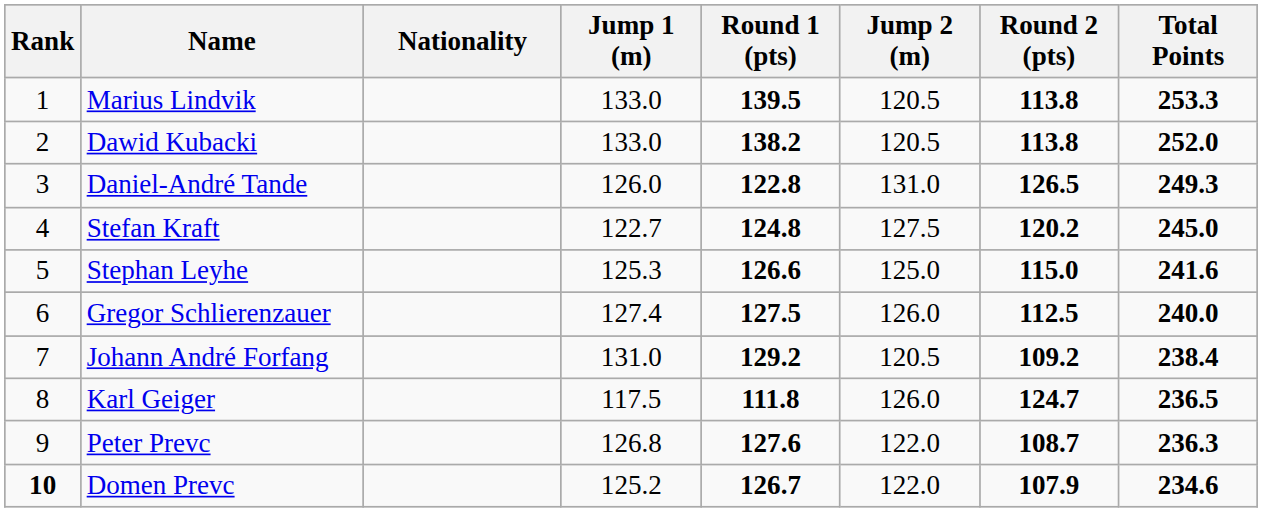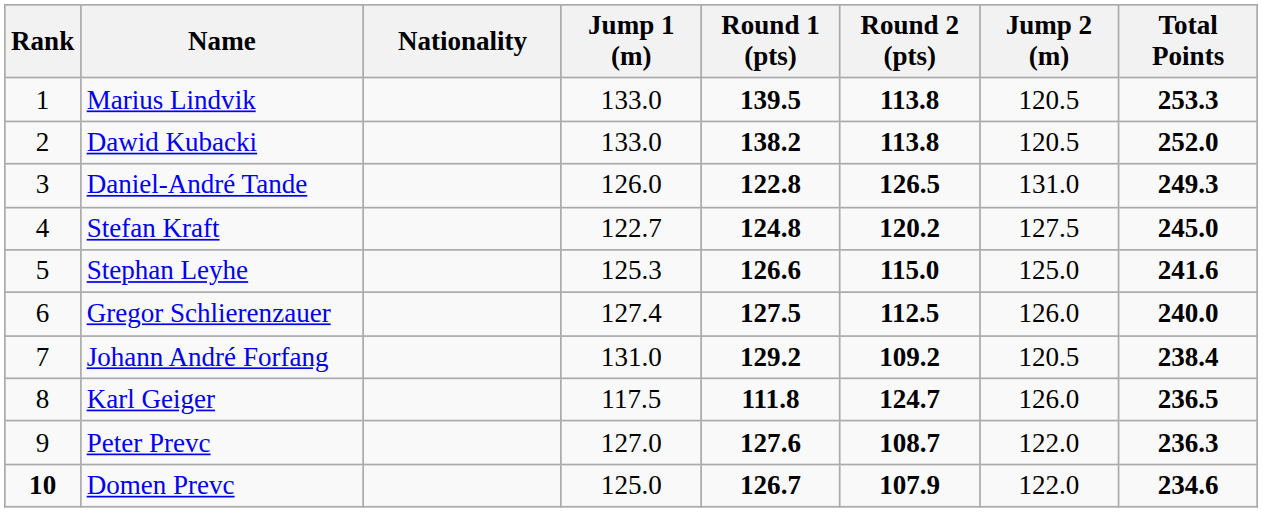 <table class="wikitable sortable" style="text-align: center;">
 <tr>
 <th align=center>Rank</th>
 <th width=160>Name</th>
 <th width=110>Nationality</th>
 <th width=75>Jump 1 (m)</th>
 <th width=75>Round 1 (pts)</th>
+<th width=75>Round 2 (pts)</th>
 <th width=75>Jump 2 (m)</th>
-<th width=75>Round 2 (pts)</th>
 <th width=75>Total Points</th>
 </tr>
 <tr>
 <td>1</td>
 <td align=left><a href='#'>Marius Lindvik</a></td>
 <td align=left></td>
 <td>133.0</td>
 <td><strong>139.5</strong></td>
+<td><strong>113.8</strong></td>
 <td>120.5</td>
-<td><strong>113.8</strong></td>
 <td><strong>253.3</strong></td>
 </tr>
 <tr>
 <td>2</td>
 <td align=left><a href='#'>Dawid Kubacki</a></td>
 <td align=left></td>
 <td>133.0</td>
 <td><strong>138.2</strong></td>
+<td><strong>113.8</strong></td>
 <td>120.5</td>
-<td><strong>113.8</strong></td>
 <td><strong>252.0</strong></td>
 </tr>
 <tr>
 <td>3</td>
 <td align=left><a href='#'>Daniel-André Tande</a></td>
 <td align=left></td>
 <td>126.0</td>
 <td><strong>122.8</strong></td>
+<td><strong>126.5</strong></td>
 <td>131.0</td>
-<td><strong>126.5</strong></td>
 <td><strong>249.3</strong></td>
 </tr>
 <tr>
 <td>4</td>
 <td align=left><a href='#'>Stefan Kraft</a></td>
 <td align=left></td>
 <td>122.7</td>
 <td><strong>124.8</strong></td>
+<td><strong>120.2</strong></td>
 <td>127.5</td>
-<td><strong>120.2</strong></td>
 <td><strong>245.0</strong></td>
 </tr>
 <tr>
 <td>5</td>
 <td align=left><a href='#'>Stephan Leyhe</a></td>
 <td align=left></td>
 <td>125.3</td>
 <td><strong>126.6</strong></td>
+<td><strong>115.0</strong></td>
 <td>125.0</td>
-<td><strong>115.0</strong></td>
 <td><strong>241.6</strong></td>
 </tr>
 <tr>
 <td>6</td>
 <td align=left><a href='#'>Gregor Schlierenzauer</a></td>
 <td align=left></td>
 <td>127.4</td>
 <td><strong>127.5</strong></td>
+<td><strong>112.5</strong></td>
 <td>126.0</td>
-<td><strong>112.5</strong></td>
 <td><strong>240.0</strong></td>
 </tr>
 <tr>
 <td>7</td>
 <td align=left><a href='#'>Johann André Forfang</a></td>
 <td align=left></td>
 <td>131.0</td>
 <td><strong>129.2</strong></td>
+<td><strong>109.2</strong></td>
 <td>120.5</td>
-<td><strong>109.2</strong></td>
 <td><strong>238.4</strong></td>
 </tr>
 <tr>
 <td>8</td>
 <td align=left><a href='#'>Karl Geiger</a></td>
 <td align=left></td>
 <td>117.5</td>
 <td><strong>111.8</strong></td>
+<td><strong>124.7</strong></td>
 <td>126.0</td>
-<td><strong>124.7</strong></td>
 <td><strong>236.5</strong></td>
 </tr>
 <tr>
 <td>9</td>
 <td align=left><a href='#'>Peter Prevc</a></td>
 <td align=left></td>
-<td>126.8</td>
+<td>127.0</td>
 <td><strong>127.6</strong></td>
+<td><strong>108.7</strong></td>
 <td>122.0</td>
-<td><strong>108.7</strong></td>
 <td><strong>236.3</strong></td>
 </tr>
 <tr>
 <td><strong>10</strong></td>
 <td align=left><a href='#'>Domen Prevc</a></td>
 <td align=left></td>
-<td>125.2</td>
+<td>125.0</td>
 <td><strong>126.7</strong></td>
+<td><strong>107.9</strong></td>
 <td>122.0</td>
-<td><strong>107.9</strong></td>
 <td><strong>234.6</strong></td>
 </tr>
 </table>
